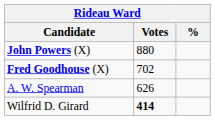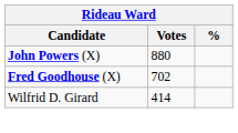 <table class="wikitable">
 <tr>
 <th colspan="3"><a href='#'>Rideau Ward</a></th>
 </tr>
 <tr>
 <th style="width: 170px">Candidate</th>
 <th style="width: 50px">Votes</th>
 <th style="width: 40px">%</th>
 </tr>
 <tr>
 <td><strong><a href='#'>John Powers</a></strong> (X)</td>
 <td>880</td>
 <td></td>
 </tr>
 <tr>
 <td><strong><a href='#'>Fred Goodhouse</a></strong> (X)</td>
 <td>702</td>
 <td></td>
 </tr>
 <tr>
-<td><a href='#'>A. W. Spearman</a></td>
-<td>626</td>
-<td></td>
-</tr>
-<tr>
 <td>Wilfrid D. Girard</td>
-<td><strong>414</strong></td>
+<td>414</td>
 <td></td>
 </tr>
 </table>
